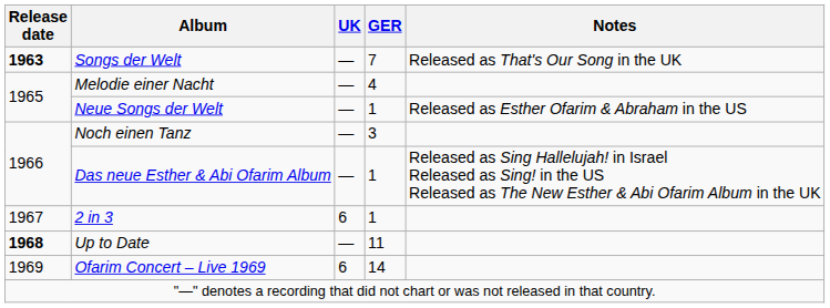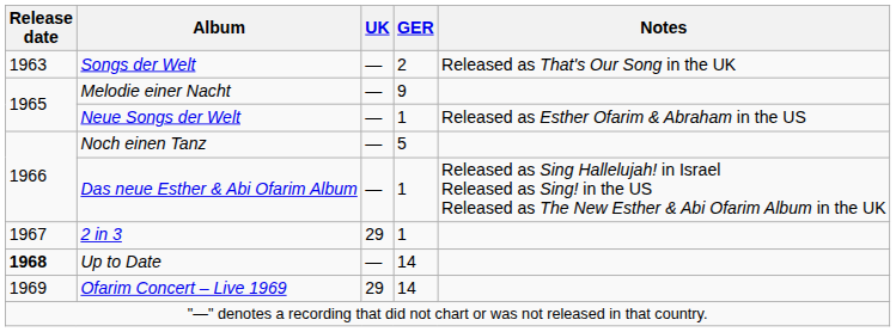 <table class="wikitable">
 <tr>
 <th>Release<br>date</th>
 <th>Album</th>
 <th><a href='#'>UK</a><br></th>
 <th><a href='#'>GER</a><br></th>
 <th>Notes</th>
 </tr>
 <tr>
-<td><strong>1963</strong></td>
+<td>1963</td>
 <td><em><a href='#'>Songs der Welt</a></em></td>
 <td>—</td>
-<td>7</td>
+<td>2</td>
 <td>Released as <em>That's Our Song</em> in the UK</td>
 </tr>
 <tr>
 <td rowspan="2">1965</td>
 <td><em>Melodie einer Nacht</em></td>
 <td>—</td>
-<td>4</td>
+<td>9</td>
 <td></td>
 </tr>
 <tr>
 <td><em><a href='#'>Neue Songs der Welt</a></em></td>
 <td>—</td>
 <td>1</td>
 <td>Released as <em>Esther Ofarim & Abraham</em> in the US</td>
 </tr>
 <tr>
 <td rowspan="2">1966</td>
 <td><em>Noch einen Tanz</em></td>
 <td>—</td>
-<td>3</td>
+<td>5</td>
 <td></td>
 </tr>
 <tr>
 <td><em><a href='#'>Das neue Esther & Abi Ofarim Album</a></em></td>
 <td>—</td>
 <td>1</td>
 <td>Released as <em>Sing Hallelujah!</em> in Israel<br>Released as <em>Sing!</em> in the US<br>Released as <em>The New Esther & Abi Ofarim Album</em> in the UK</td>
 </tr>
 <tr>
 <td>1967</td>
 <td><em><a href='#'>2 in 3</a></em></td>
-<td>6</td>
+<td>29</td>
 <td>1</td>
 <td></td>
 </tr>
 <tr>
 <td><strong>1968</strong></td>
 <td><em>Up to Date</em></td>
 <td>—</td>
-<td>11</td>
+<td>14</td>
 <td></td>
 </tr>
 <tr>
 <td>1969</td>
 <td><em><a href='#'>Ofarim Concert – Live 1969</a></em></td>
-<td>6</td>
+<td>29</td>
 <td>14</td>
 <td></td>
 </tr>
 <tr>
 <td colspan="5" style="text-align:center; font-size:90%;">"—" denotes a recording that did not chart or was not released in that country.</td>
 </tr>
 </table>
